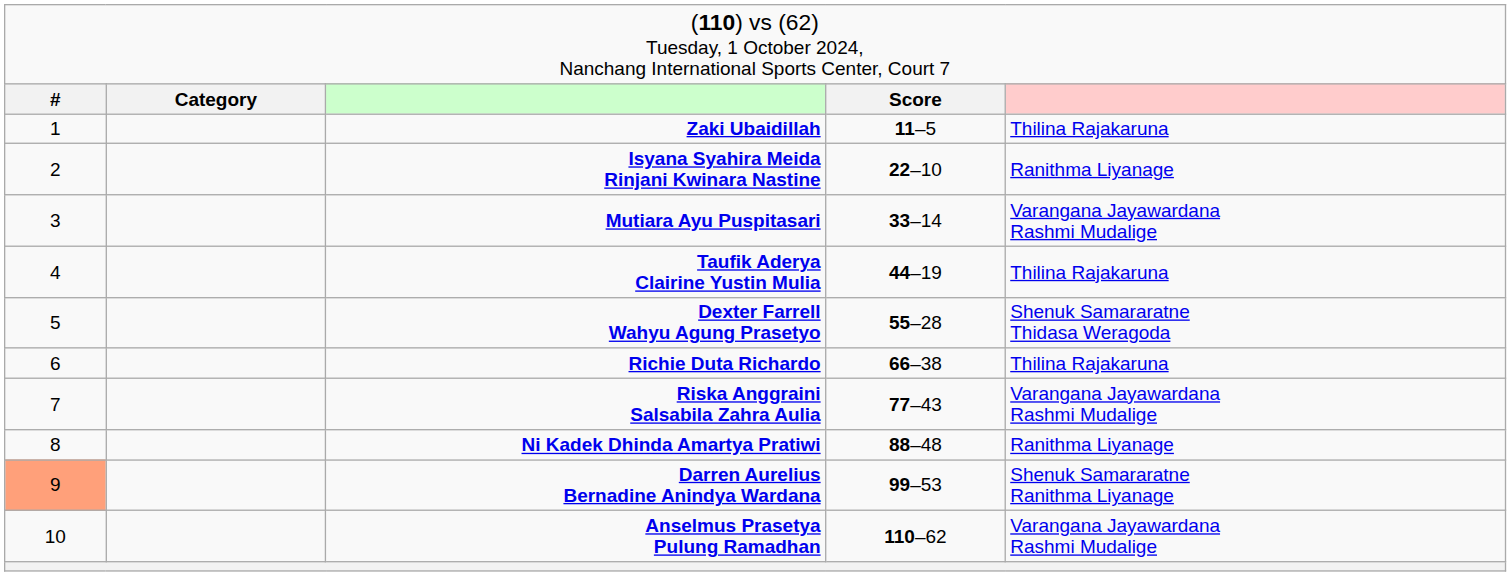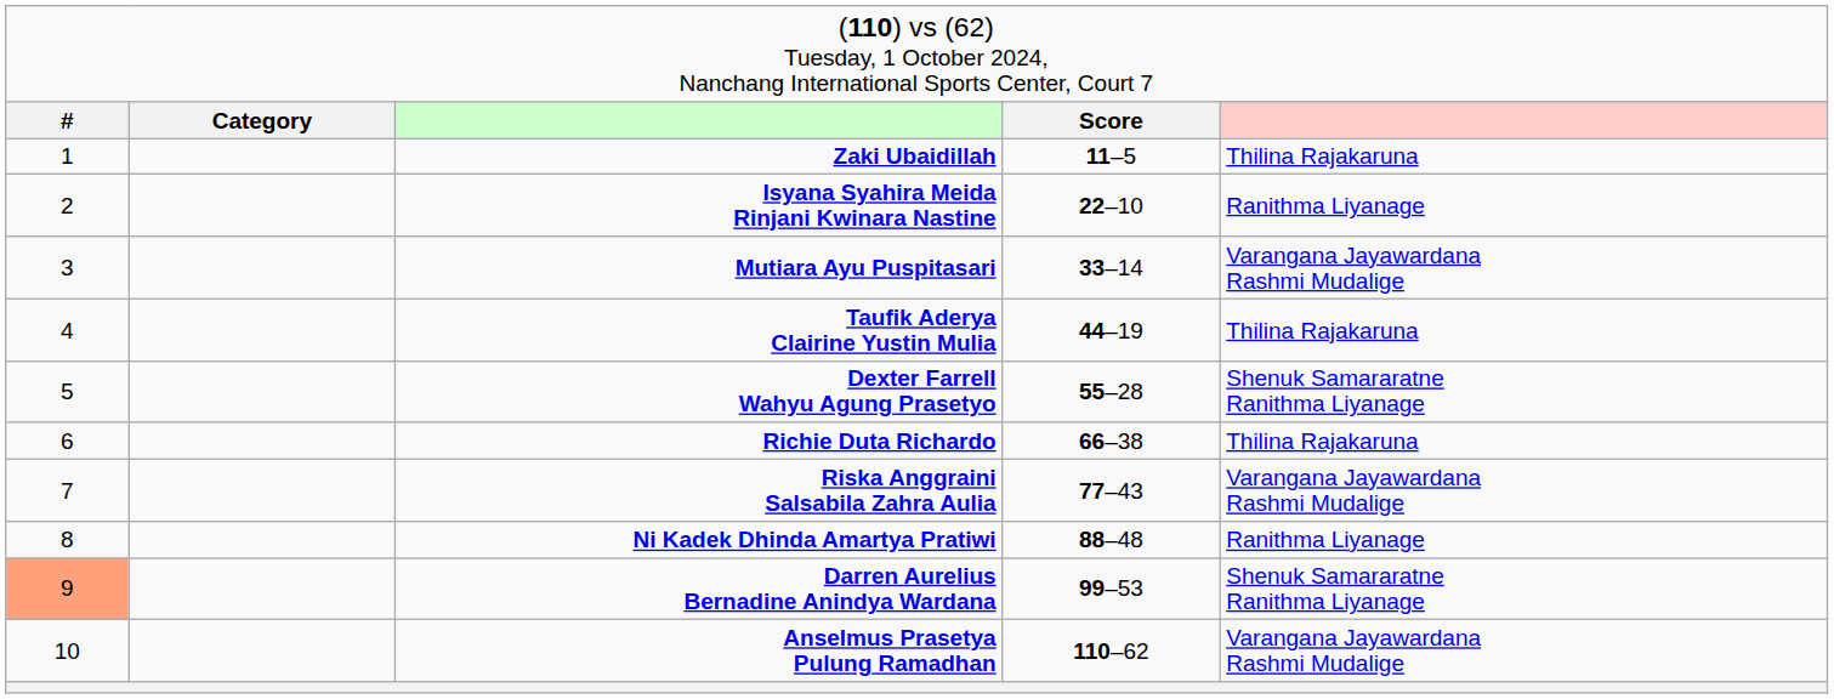 <table class="wikitable mw-collapsible mw-collapsed" style="font-size:90%; text-align:center" width="90%">
 <tr>
 <td colspan="5"><big>(<strong>110</strong>) <strong></strong> vs  (62)</big><br>Tuesday, 1 October 2024, <br>Nanchang International Sports Center, Court 7</td>
 </tr>
 <tr>
 <th width="25">#</th>
 <th width="50">Category</th>
 <th style="background-color:#CCFFCC" width="150"></th>
 <th width="50">Score<br></th>
 <th style="background-color:#FFCCCC" width="150"></th>
 </tr>
 <tr>
 <td>1</td>
 <td></td>
 <td align="right"><strong><a href='#'>Zaki Ubaidillah</a> </strong></td>
 <td><strong>11</strong>–5<br></td>
 <td align="left"> <a href='#'>Thilina Rajakaruna</a></td>
 </tr>
 <tr>
 <td>2</td>
 <td></td>
 <td align="right"><strong><a href='#'>Isyana Syahira Meida</a> <br><a href='#'>Rinjani Kwinara Nastine</a> </strong></td>
 <td><strong>22</strong>–10<br></td>
 <td align="left"> <a href='#'>Ranithma Liyanage</a></td>
 </tr>
 <tr>
 <td>3</td>
 <td></td>
 <td align="right"><strong><a href='#'>Mutiara Ayu Puspitasari</a> </strong></td>
 <td><strong>33</strong>–14<br></td>
 <td align="left"> <a href='#'>Varangana Jayawardana</a><br> <a href='#'>Rashmi Mudalige</a></td>
 </tr>
 <tr>
 <td>4</td>
 <td></td>
 <td align="right"><strong><a href='#'>Taufik Aderya</a> <br><a href='#'>Clairine Yustin Mulia</a> </strong></td>
 <td><strong>44</strong>–19<br></td>
 <td align="left"> <a href='#'>Thilina Rajakaruna</a></td>
 </tr>
 <tr>
 <td>5</td>
 <td></td>
 <td align="right"><strong><a href='#'>Dexter Farrell</a> <br><a href='#'>Wahyu Agung Prasetyo</a> </strong></td>
 <td><strong>55</strong>–28<br></td>
-<td align="left"> <a href='#'>Shenuk Samararatne</a><br> <a href='#'>Thidasa Weragoda</a></td>
+<td align="left"> <a href='#'>Shenuk Samararatne</a><br> <a href='#'>Ranithma Liyanage</a></td>
 </tr>
 <tr>
 <td>6</td>
 <td></td>
 <td align="right"><strong><a href='#'>Richie Duta Richardo</a> </strong></td>
 <td><strong>66</strong>–38<br></td>
 <td align="left"> <a href='#'>Thilina Rajakaruna</a></td>
 </tr>
 <tr>
 <td>7</td>
 <td></td>
 <td align="right"><strong><a href='#'>Riska Anggraini</a> <br><a href='#'>Salsabila Zahra Aulia</a> </strong></td>
 <td><strong>77</strong>–43<br></td>
 <td align="left"> <a href='#'>Varangana Jayawardana</a><br> <a href='#'>Rashmi Mudalige</a></td>
 </tr>
 <tr>
 <td>8</td>
 <td></td>
 <td align="right"><strong><a href='#'>Ni Kadek Dhinda Amartya Pratiwi</a> </strong></td>
 <td><strong>88</strong>–48<br></td>
 <td align="left"> <a href='#'>Ranithma Liyanage</a></td>
 </tr>
 <tr>
 <td style="background: lightsalmon;">9</td>
 <td></td>
 <td align="right"><strong><a href='#'>Darren Aurelius</a> <br><a href='#'>Bernadine Anindya Wardana</a> </strong></td>
 <td><strong>99</strong>–53<br></td>
 <td align="left"> <a href='#'>Shenuk Samararatne</a><br> <a href='#'>Ranithma Liyanage</a></td>
 </tr>
 <tr>
 <td>10</td>
 <td></td>
 <td align="right"><strong><a href='#'>Anselmus Prasetya</a> <br><a href='#'>Pulung Ramadhan</a> </strong></td>
 <td><strong>110</strong>–62<br></td>
 <td align="left"> <a href='#'>Varangana Jayawardana</a><br> <a href='#'>Rashmi Mudalige</a></td>
 </tr>
 <tr>
 <th colspan="5"></th>
 </tr>
 </table>
